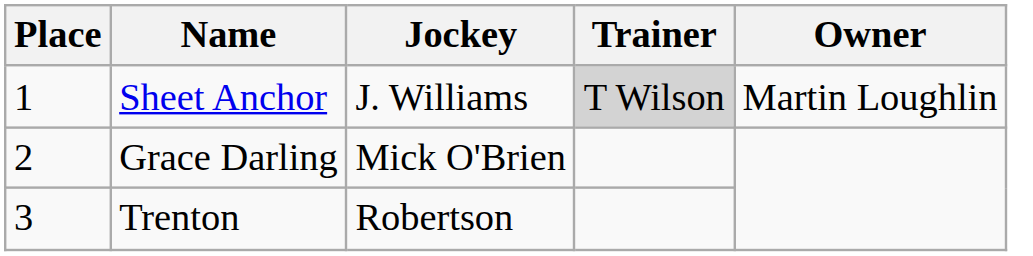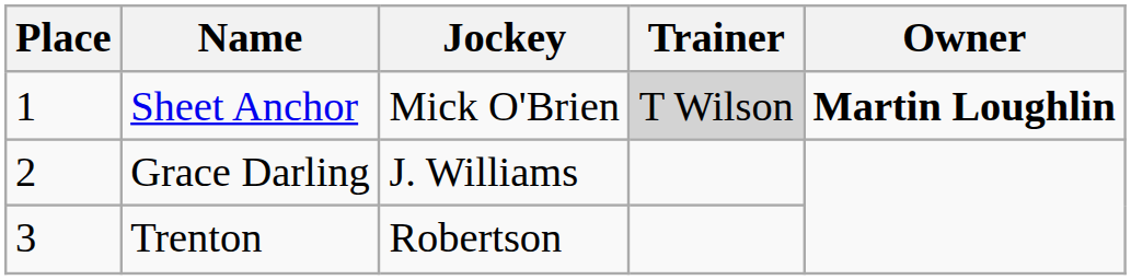 <table class="wikitable">
 <tr>
 <th>Place</th>
 <th>Name</th>
 <th>Jockey</th>
 <th>Trainer</th>
 <th>Owner</th>
 </tr>
 <tr>
 <td>1</td>
 <td><a href='#'>Sheet Anchor</a></td>
-<td>J. Williams</td>
+<td>Mick O'Brien</td>
 <td style="background: lightgrey;">T Wilson</td>
-<td>Martin Loughlin</td>
+<td><strong>Martin Loughlin</strong></td>
 </tr>
 <tr>
 <td>2</td>
 <td>Grace Darling</td>
-<td>Mick O'Brien</td>
+<td>J. Williams</td>
 <td></td>
 </tr>
 <tr>
 <td>3</td>
 <td>Trenton</td>
 <td>Robertson</td>
 <td></td>
 </tr>
 </table>
